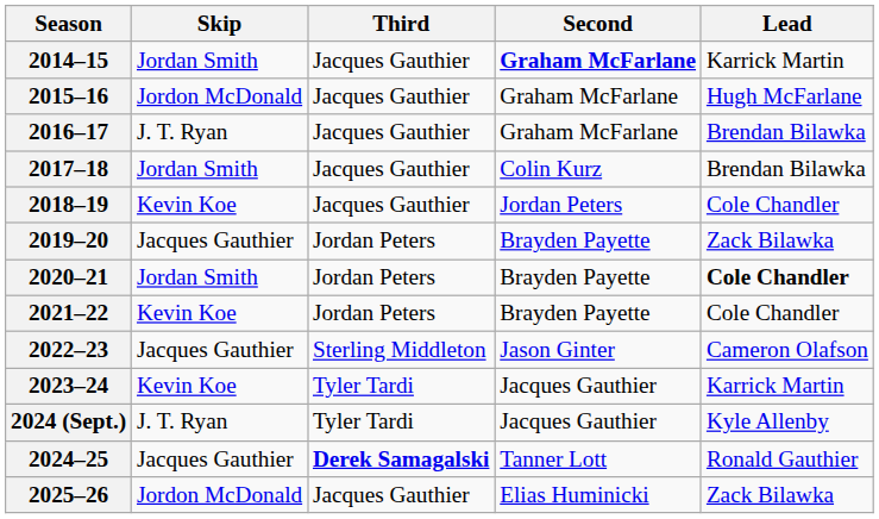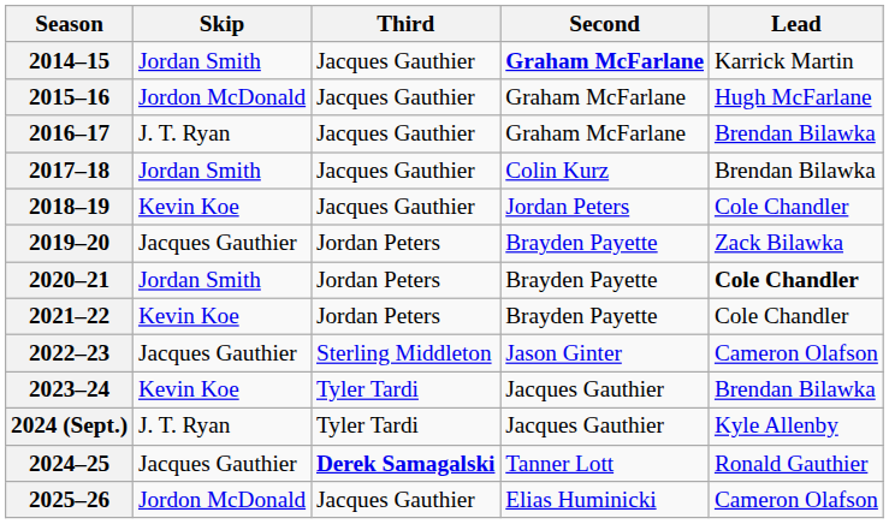 <table class="wikitable">
 <tr>
 <th scope="col">Season</th>
 <th scope="col">Skip</th>
 <th scope="col">Third</th>
 <th scope="col">Second</th>
 <th scope="col">Lead</th>
 </tr>
 <tr>
 <th scope="row">2014–15</th>
 <td><a href='#'>Jordan Smith</a></td>
 <td>Jacques Gauthier</td>
 <td><strong><a href='#'>Graham McFarlane</a></strong></td>
 <td>Karrick Martin</td>
 </tr>
 <tr>
 <th scope="row">2015–16</th>
 <td><a href='#'>Jordon McDonald</a></td>
 <td>Jacques Gauthier</td>
 <td>Graham McFarlane</td>
 <td><a href='#'>Hugh McFarlane</a></td>
 </tr>
 <tr>
 <th scope="row">2016–17</th>
 <td>J. T. Ryan</td>
 <td>Jacques Gauthier</td>
 <td>Graham McFarlane</td>
 <td><a href='#'>Brendan Bilawka</a></td>
 </tr>
 <tr>
 <th scope="row">2017–18</th>
 <td><a href='#'>Jordan Smith</a></td>
 <td>Jacques Gauthier</td>
 <td><a href='#'>Colin Kurz</a></td>
 <td>Brendan Bilawka</td>
 </tr>
 <tr>
 <th scope="row">2018–19</th>
 <td><a href='#'>Kevin Koe</a></td>
 <td>Jacques Gauthier</td>
 <td><a href='#'>Jordan Peters</a></td>
 <td><a href='#'>Cole Chandler</a></td>
 </tr>
 <tr>
 <th scope="row">2019–20</th>
 <td>Jacques Gauthier</td>
 <td>Jordan Peters</td>
 <td><a href='#'>Brayden Payette</a></td>
 <td><a href='#'>Zack Bilawka</a></td>
 </tr>
 <tr>
 <th scope="row">2020–21</th>
 <td><a href='#'>Jordan Smith</a></td>
 <td>Jordan Peters</td>
 <td>Brayden Payette</td>
 <td><strong>Cole Chandler</strong></td>
 </tr>
 <tr>
 <th scope="row">2021–22</th>
 <td><a href='#'>Kevin Koe</a></td>
 <td>Jordan Peters</td>
 <td>Brayden Payette</td>
 <td>Cole Chandler</td>
 </tr>
 <tr>
 <th scope="row">2022–23</th>
 <td>Jacques Gauthier</td>
 <td><a href='#'>Sterling Middleton</a></td>
 <td><a href='#'>Jason Ginter</a></td>
 <td><a href='#'>Cameron Olafson</a></td>
 </tr>
 <tr>
 <th scope="row">2023–24</th>
 <td><a href='#'>Kevin Koe</a></td>
 <td><a href='#'>Tyler Tardi</a></td>
 <td>Jacques Gauthier</td>
-<td><a href='#'>Karrick Martin</a></td>
+<td><a href='#'>Brendan Bilawka</a></td>
 </tr>
 <tr>
 <th scope="row">2024 (Sept.)</th>
 <td>J. T. Ryan</td>
 <td>Tyler Tardi</td>
 <td>Jacques Gauthier</td>
 <td><a href='#'>Kyle Allenby</a></td>
 </tr>
 <tr>
 <th scope="row">2024–25</th>
 <td>Jacques Gauthier</td>
 <td><strong><a href='#'>Derek Samagalski</a></strong></td>
 <td><a href='#'>Tanner Lott</a></td>
 <td><a href='#'>Ronald Gauthier</a></td>
 </tr>
 <tr>
 <th scope="row">2025–26</th>
 <td><a href='#'>Jordon McDonald</a></td>
 <td>Jacques Gauthier</td>
 <td><a href='#'>Elias Huminicki</a></td>
-<td><a href='#'>Zack Bilawka</a></td>
+<td><a href='#'>Cameron Olafson</a></td>
 </tr>
 </table>
